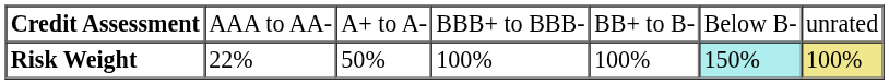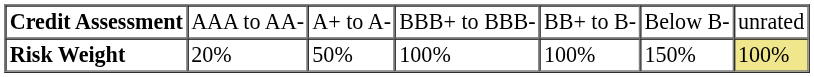 <table border="1" cellpadding="2" cellspacing="0" align="center">
 <tr valign="center">
 <td><strong>Credit Assessment</strong></td>
 <td>AAA to AA-</td>
 <td>A+ to A-</td>
 <td>BBB+ to BBB-</td>
 <td>BB+ to B-</td>
 <td>Below B-</td>
 <td>unrated</td>
 </tr>
 <tr valign="center">
 <td><strong>Risk Weight</strong></td>
-<td>22%</td>
+<td>20%</td>
 <td>50%</td>
 <td>100%</td>
 <td>100%</td>
-<td style="background: paleturquoise;">150%</td>
+<td>150%</td>
 <td style="background: khaki;">100%</td>
 </tr>
 </table>
